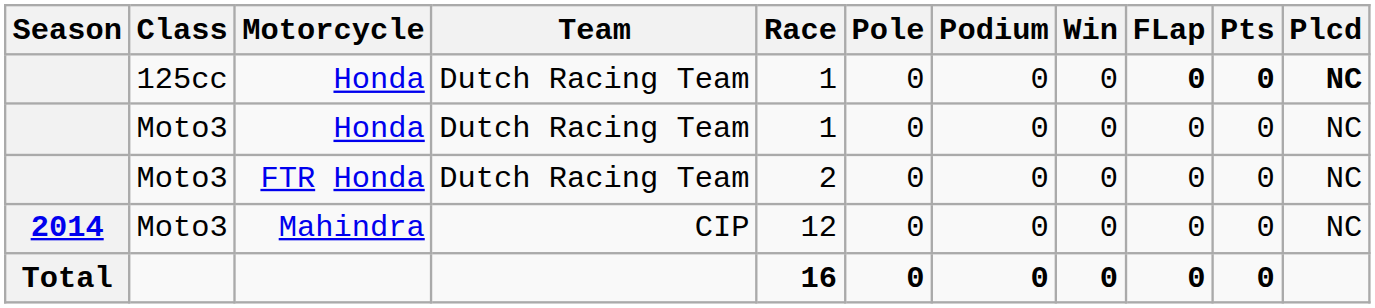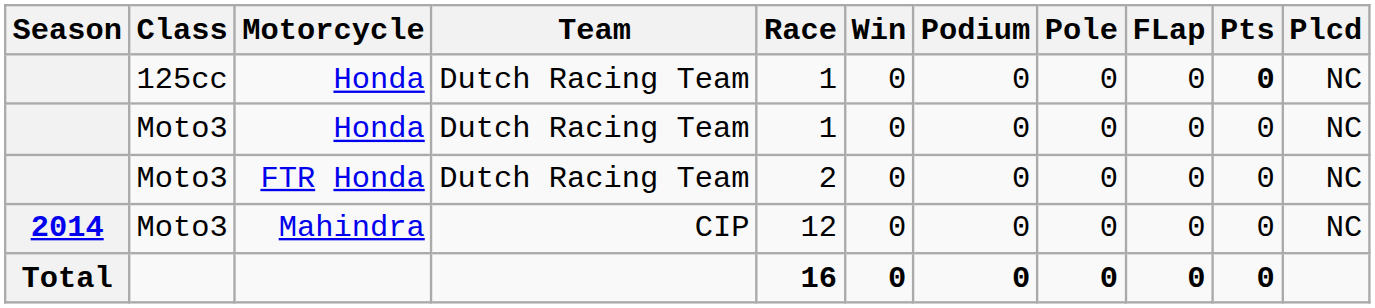 <table class="wikitable" style=text-align:right>
 <tr>
 <th>Season</th>
 <th>Class</th>
 <th>Motorcycle</th>
 <th>Team</th>
 <th>Race</th>
+<th>Win</th>
+<th>Podium</th>
 <th>Pole</th>
-<th>Podium</th>
-<th>Win</th>
 <th>FLap</th>
 <th>Pts</th>
 <th>Plcd</th>
 </tr>
 <tr>
 <th></th>
 <td>125cc</td>
 <td><a href='#'>Honda</a></td>
 <td>Dutch Racing Team</td>
 <td>1</td>
 <td>0</td>
 <td>0</td>
 <td>0</td>
+<td>0</td>
 <td><strong>0</strong></td>
-<td><strong>0</strong></td>
-<td><strong>NC</strong></td>
+<td>NC</td>
 </tr>
 <tr>
 <th></th>
 <td>Moto3</td>
 <td><a href='#'>Honda</a></td>
 <td>Dutch Racing Team</td>
 <td>1</td>
 <td>0</td>
 <td>0</td>
 <td>0</td>
 <td>0</td>
 <td>0</td>
 <td>NC</td>
 </tr>
 <tr>
 <th></th>
 <td>Moto3</td>
 <td><a href='#'>FTR</a> <a href='#'>Honda</a></td>
 <td>Dutch Racing Team</td>
 <td>2</td>
 <td>0</td>
 <td>0</td>
 <td>0</td>
 <td>0</td>
 <td>0</td>
 <td>NC</td>
 </tr>
 <tr>
 <th><a href='#'>2014</a></th>
 <td>Moto3</td>
 <td><a href='#'>Mahindra</a></td>
 <td>CIP</td>
 <td>12</td>
 <td>0</td>
 <td>0</td>
 <td>0</td>
 <td>0</td>
 <td>0</td>
 <td>NC</td>
 </tr>
 <tr>
 <th>Total</th>
 <td></td>
 <td></td>
 <td></td>
 <td><strong>16</strong></td>
 <td><strong>0</strong></td>
 <td><strong>0</strong></td>
 <td><strong>0</strong></td>
 <td><strong>0</strong></td>
 <td><strong>0</strong></td>
 <td></td>
 </tr>
 </table>
